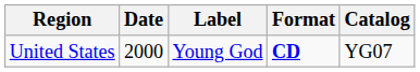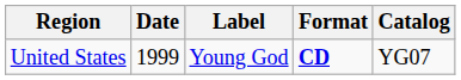 <table class="wikitable">
 <tr>
 <th>Region</th>
 <th>Date</th>
 <th>Label</th>
 <th>Format</th>
 <th>Catalog</th>
 </tr>
 <tr>
 <td><a href='#'>United States</a></td>
-<td>2000</td>
+<td>1999</td>
 <td><a href='#'>Young God</a></td>
 <td><strong><a href='#'>CD</a></strong></td>
 <td>YG07</td>
 </tr>
 </table>
